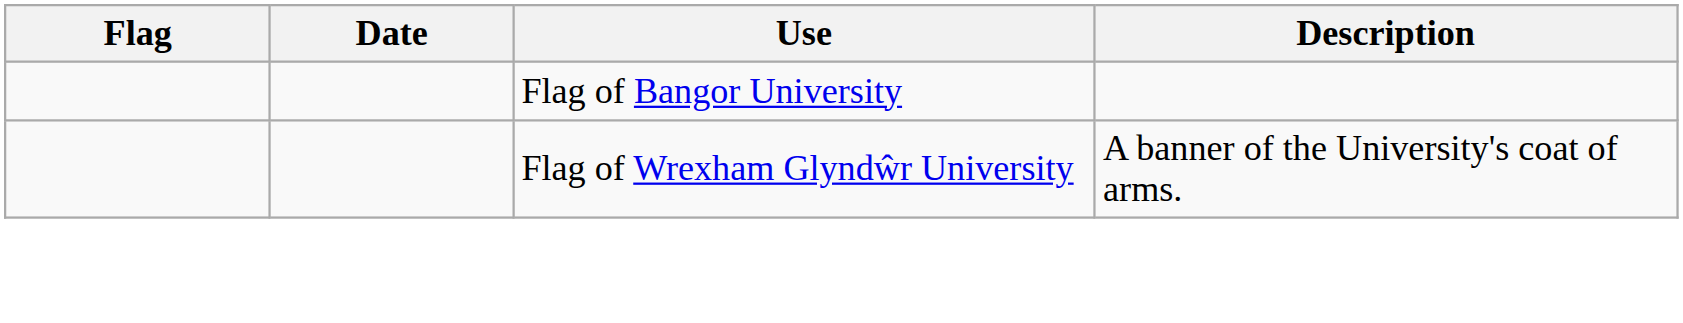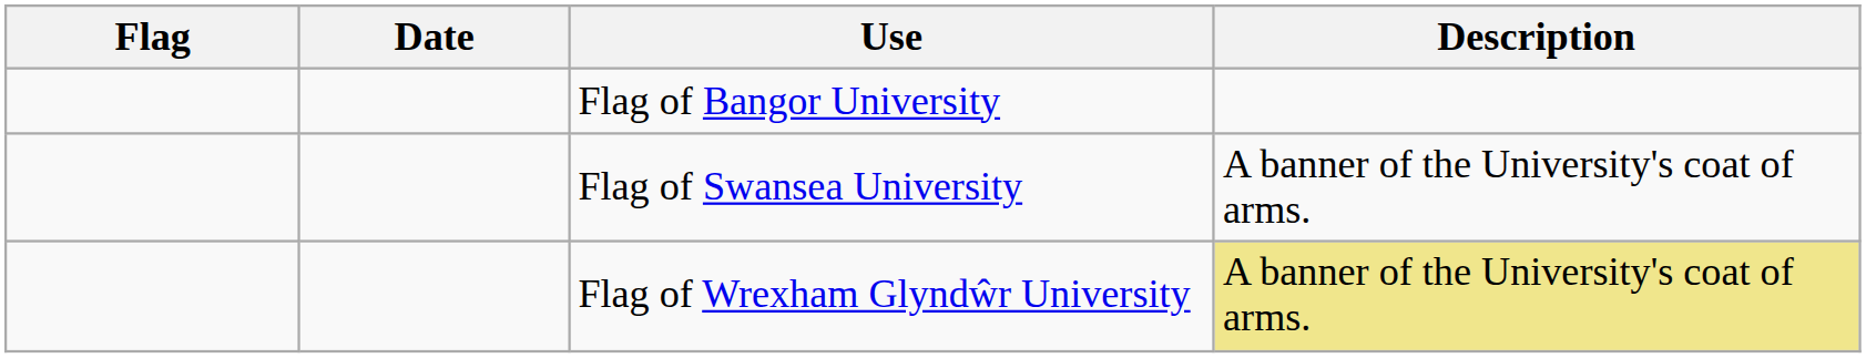 <table class="wikitable">
 <tr style="background:#efefef;">
 <th style="width:110px;">Flag</th>
 <th style="width:100px;">Date</th>
 <th style="width:250px;">Use</th>
 <th style="width:250px;">Description</th>
 </tr>
 <tr>
 <td></td>
 <td></td>
 <td>Flag of <a href='#'>Bangor University</a></td>
 <td></td>
 </tr>
 <tr>
 <td></td>
 <td></td>
-<td>Flag of <a href='#'>Wrexham Glyndŵr University</a></td>
+<td>Flag of <a href='#'>Swansea University</a></td>
 <td>A banner of the University's coat of arms.</td>
 </tr>
+<tr>
+<td></td>
+<td></td>
+<td>Flag of <a href='#'>Wrexham Glyndŵr University</a></td>
+<td style="background: khaki;">A banner of the University's coat of arms.</td>
+</tr>
 </table>
